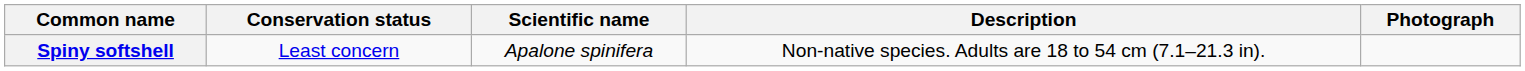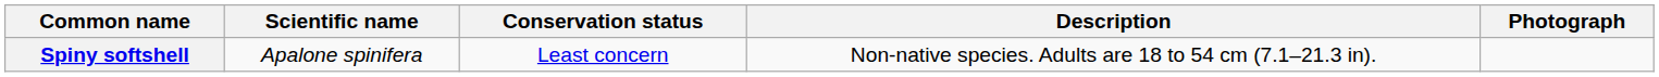 <table class="wikitable sortable" style="width:100%; text-align:center; font-size:100%">
 <tr>
 <th scope="col">Common name</th>
+<th scope="col">Scientific name</th>
 <th scope="col">Conservation status</th>
-<th scope="col">Scientific name</th>
 <th scope="col" class="unsortable">Description</th>
 <th scope="col" class="unsortable">Photograph</th>
 </tr>
 <tr>
 <th scope="row"><a href='#'>Spiny softshell</a></th>
+<td><em>Apalone spinifera</em></td>
 <td><a href='#'>Least concern</a></td>
-<td><em>Apalone spinifera</em></td>
 <td>Non-native species. Adults are 18 to 54 cm (7.1–21.3 in).</td>
 <td></td>
 </tr>
 </table>
